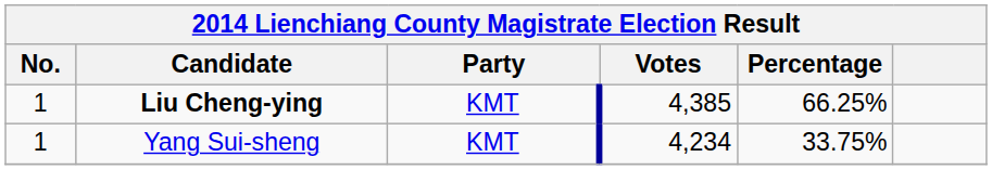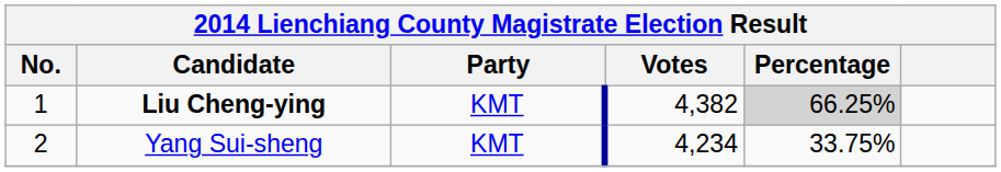 <table class="wikitable" style="text-align:center; margin:1em auto;">
 <tr>
 <th colspan="7" width=620px><a href='#'>2014 Lienchiang County Magistrate Election</a> Result</th>
 </tr>
 <tr>
 <th width=35>No.</th>
 <th width=180>Candidate</th>
 <th width=120>Party</th>
 <th width=75>Votes</th>
 <th width=75>Percentage</th>
 <th width=49></th>
 </tr>
 <tr>
 <td>1</td>
 <td><strong>Liu Cheng-ying</strong></td>
 <td><a href='#'>KMT</a></td>
-<td style="border-left:4px solid #000099;" align="right">4,385</td>
-<td align="right">66.25%</td>
+<td style="border-left:4px solid #000099;" align="right">4,382</td>
+<td align="right" style="background: lightgrey;">66.25%</td>
 <td align="center"></td>
 </tr>
 <tr>
-<td>1</td>
+<td>2</td>
 <td><a href='#'>Yang Sui-sheng</a></td>
 <td><a href='#'>KMT</a></td>
 <td style="border-left:4px solid #000099;" align="right">4,234</td>
 <td align="right">33.75%</td>
 <td align="center"></td>
 </tr>
 <tr bgcolor=EEEEEE>
 </tr>
 </table>
